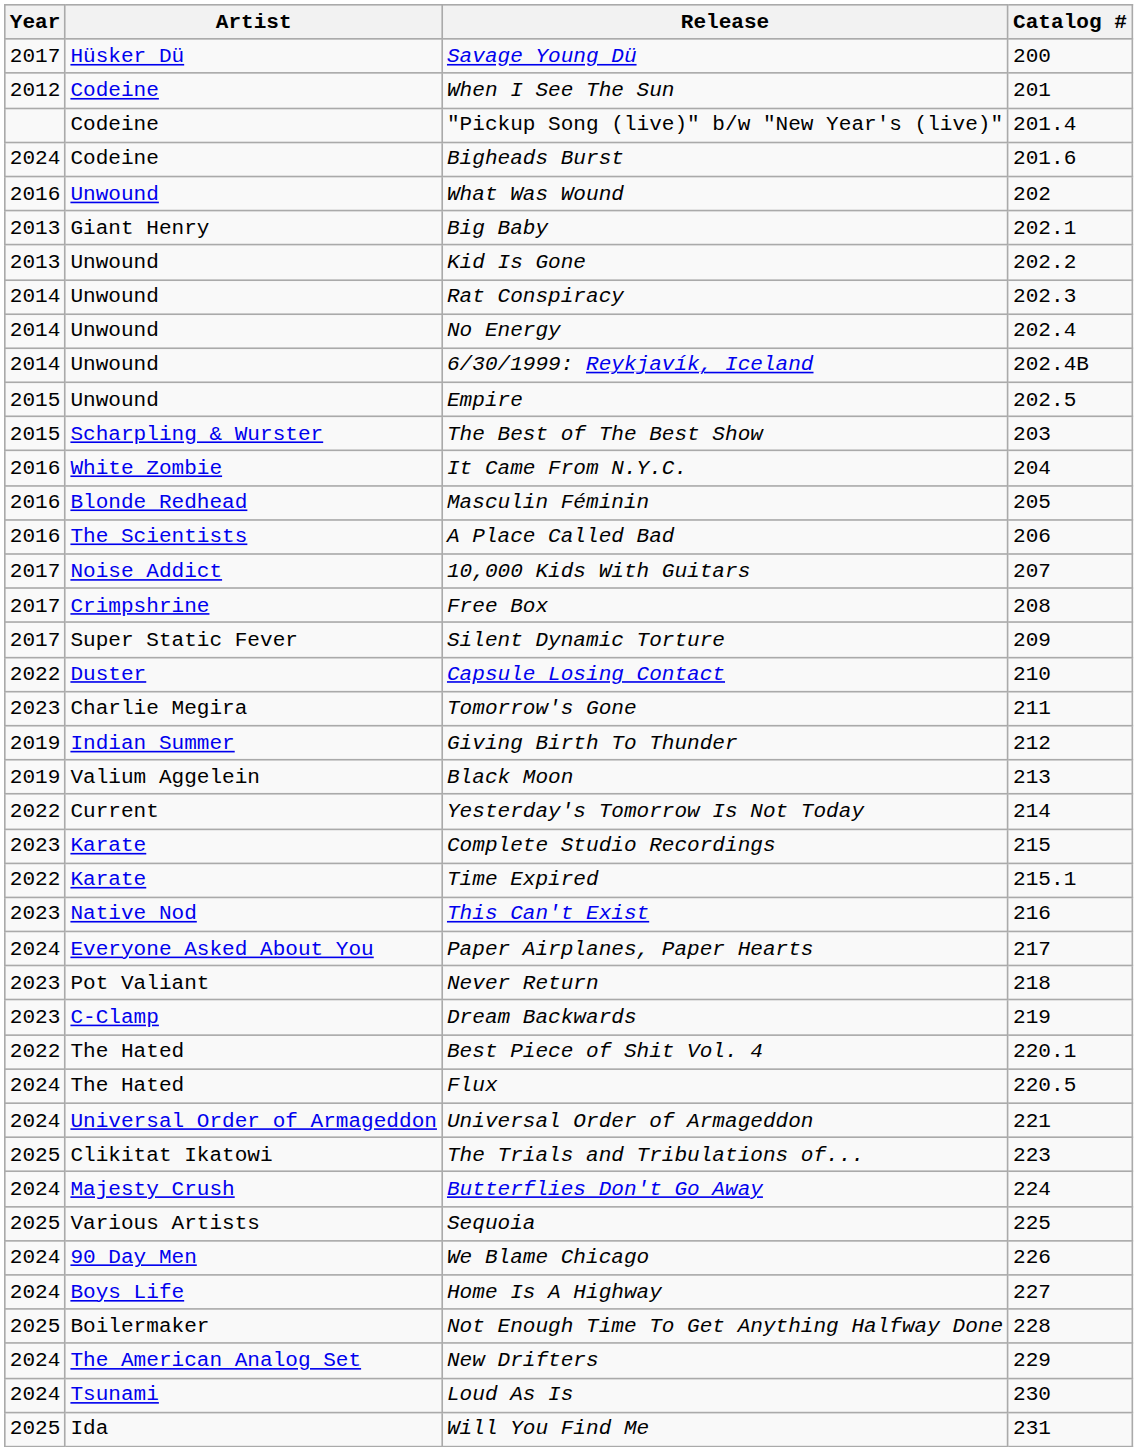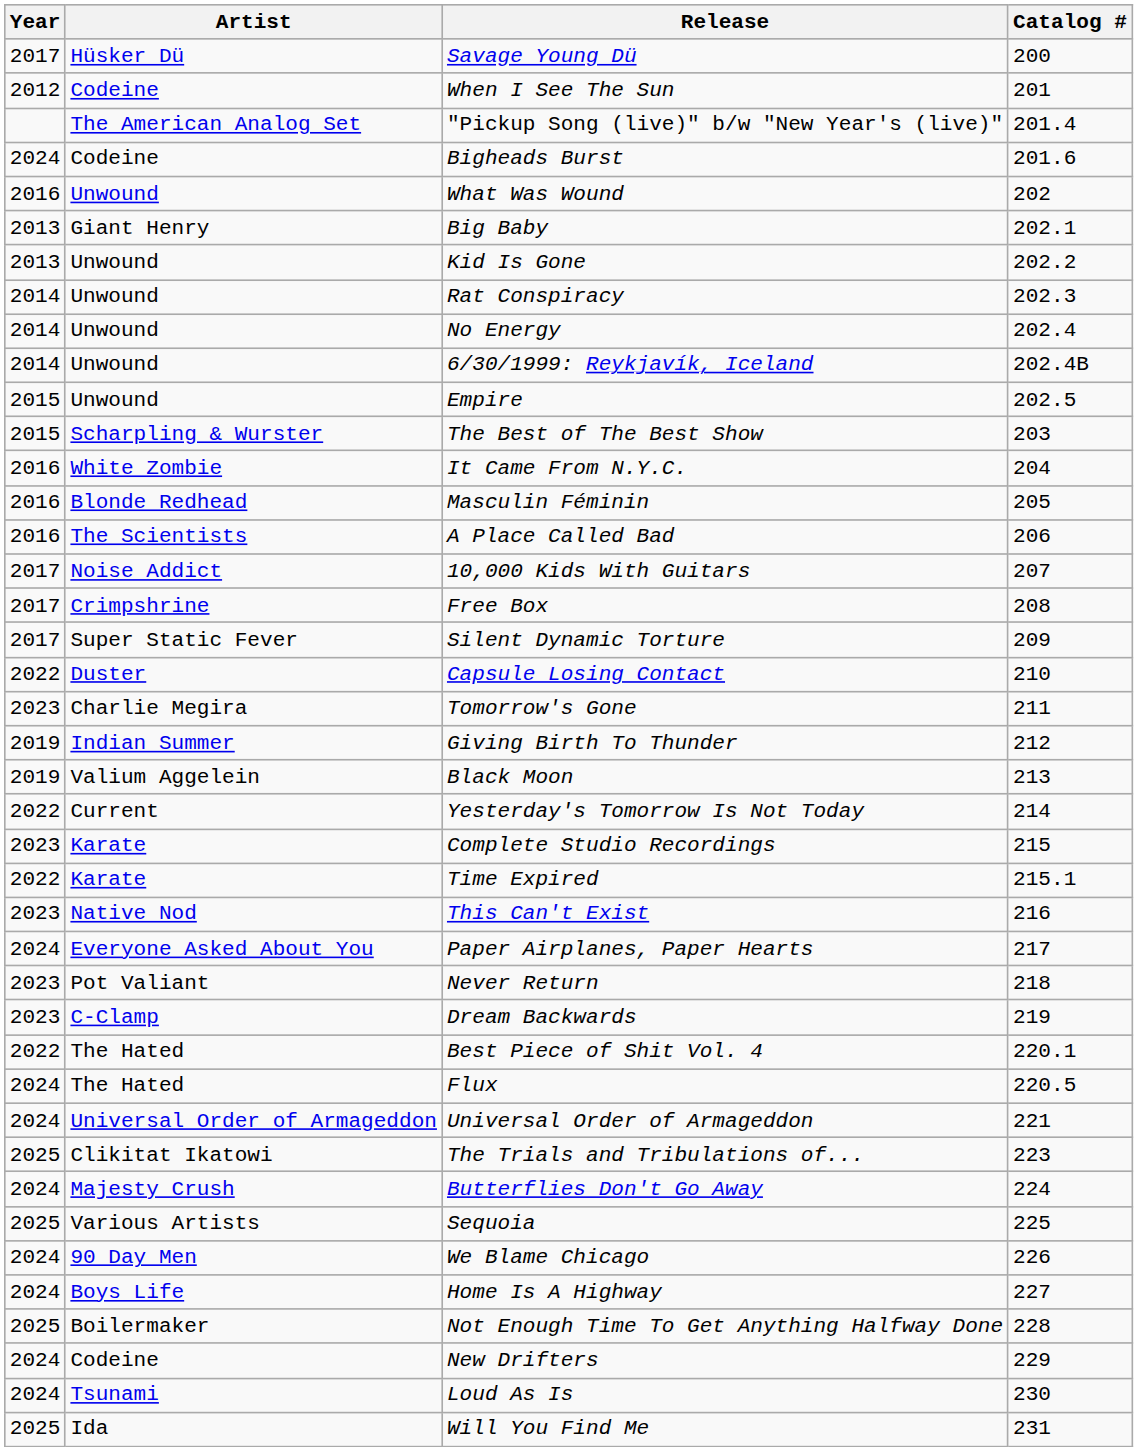 <table class="wikitable sortable">
 <tr>
 <th>Year</th>
 <th>Artist</th>
 <th>Release</th>
 <th>Catalog #</th>
 </tr>
 <tr>
 <td>2017</td>
 <td><a href='#'>Hüsker Dü</a></td>
 <td><em><a href='#'>Savage Young Dü</a></em></td>
 <td>200</td>
 </tr>
 <tr>
 <td>2012</td>
 <td><a href='#'>Codeine</a></td>
 <td><em>When I See The Sun</em></td>
 <td>201</td>
 </tr>
 <tr>
 <td></td>
-<td>Codeine</td>
+<td><a href='#'>The American Analog Set</a></td>
 <td>"Pickup Song (live)" b/w "New Year's (live)"</td>
 <td>201.4</td>
 </tr>
 <tr>
 <td>2024</td>
 <td>Codeine</td>
 <td><em>Bigheads Burst</em></td>
 <td>201.6</td>
 </tr>
 <tr>
 <td>2016</td>
 <td><a href='#'>Unwound</a></td>
 <td><em>What Was Wound</em></td>
 <td>202</td>
 </tr>
 <tr>
 <td>2013</td>
 <td>Giant Henry</td>
 <td><em>Big Baby</em></td>
 <td>202.1</td>
 </tr>
 <tr>
 <td>2013</td>
 <td>Unwound</td>
 <td><em>Kid Is Gone</em></td>
 <td>202.2</td>
 </tr>
 <tr>
 <td>2014</td>
 <td>Unwound</td>
 <td><em>Rat Conspiracy</em></td>
 <td>202.3</td>
 </tr>
 <tr>
 <td>2014</td>
 <td>Unwound</td>
 <td><em>No Energy</em></td>
 <td>202.4</td>
 </tr>
 <tr>
 <td>2014</td>
 <td>Unwound</td>
 <td><em>6/30/1999: <a href='#'>Reykjavík, Iceland</a></em></td>
 <td>202.4B</td>
 </tr>
 <tr>
 <td>2015</td>
 <td>Unwound</td>
 <td><em>Empire</em></td>
 <td>202.5</td>
 </tr>
 <tr>
 <td>2015</td>
 <td><a href='#'>Scharpling & Wurster</a></td>
 <td><em>The Best of The Best Show</em></td>
 <td>203</td>
 </tr>
 <tr>
 <td>2016</td>
 <td><a href='#'>White Zombie</a></td>
 <td><em>It Came From N.Y.C.</em></td>
 <td>204</td>
 </tr>
 <tr>
 <td>2016</td>
 <td><a href='#'>Blonde Redhead</a></td>
 <td><em>Masculin Féminin</em></td>
 <td>205</td>
 </tr>
 <tr>
 <td>2016</td>
 <td><a href='#'>The Scientists</a></td>
 <td><em>A Place Called Bad</em></td>
 <td>206</td>
 </tr>
 <tr>
 <td>2017</td>
 <td><a href='#'>Noise Addict</a></td>
 <td><em>10,000 Kids With Guitars</em></td>
 <td>207</td>
 </tr>
 <tr>
 <td>2017</td>
 <td><a href='#'>Crimpshrine</a></td>
 <td><em>Free Box</em></td>
 <td>208</td>
 </tr>
 <tr>
 <td>2017</td>
 <td>Super Static Fever</td>
 <td><em>Silent Dynamic Torture</em></td>
 <td>209</td>
 </tr>
 <tr>
 <td>2022</td>
 <td><a href='#'>Duster</a></td>
 <td><em><a href='#'>Capsule Losing Contact</a></em></td>
 <td>210</td>
 </tr>
 <tr>
 <td>2023</td>
 <td>Charlie Megira</td>
 <td><em>Tomorrow's Gone</em></td>
 <td>211</td>
 </tr>
 <tr>
 <td>2019</td>
 <td><a href='#'>Indian Summer</a></td>
 <td><em>Giving Birth To Thunder</em></td>
 <td>212</td>
 </tr>
 <tr>
 <td>2019</td>
 <td>Valium Aggelein</td>
 <td><em>Black Moon</em></td>
 <td>213</td>
 </tr>
 <tr>
 <td>2022</td>
 <td>Current</td>
 <td><em>Yesterday's Tomorrow Is Not Today</em></td>
 <td>214</td>
 </tr>
 <tr>
 <td>2023</td>
 <td><a href='#'>Karate</a></td>
 <td><em>Complete Studio Recordings</em></td>
 <td>215</td>
 </tr>
 <tr>
 <td>2022</td>
 <td><a href='#'>Karate</a></td>
 <td><em>Time Expired</em></td>
 <td>215.1</td>
 </tr>
 <tr>
 <td>2023</td>
 <td><a href='#'>Native Nod</a></td>
 <td><em><a href='#'>This Can't Exist</a></em></td>
 <td>216</td>
 </tr>
 <tr>
 <td>2024</td>
 <td><a href='#'>Everyone Asked About You</a></td>
 <td><em>Paper Airplanes, Paper Hearts</em></td>
 <td>217</td>
 </tr>
 <tr>
 <td>2023</td>
 <td>Pot Valiant</td>
 <td><em>Never Return</em></td>
 <td>218</td>
 </tr>
 <tr>
 <td>2023</td>
 <td><a href='#'>C-Clamp</a></td>
 <td><em>Dream Backwards</em></td>
 <td>219</td>
 </tr>
 <tr>
 <td>2022</td>
 <td>The Hated</td>
 <td><em>Best Piece of Shit Vol. 4</em></td>
 <td>220.1</td>
 </tr>
 <tr>
 <td>2024</td>
 <td>The Hated</td>
 <td><em>Flux</em></td>
 <td>220.5</td>
 </tr>
 <tr>
 <td>2024</td>
 <td><a href='#'>Universal Order of Armageddon</a></td>
 <td><em>Universal Order of Armageddon</em></td>
 <td>221</td>
 </tr>
 <tr>
 <td>2025</td>
 <td>Clikitat Ikatowi</td>
 <td><em>The Trials and Tribulations of...</em></td>
 <td>223</td>
 </tr>
 <tr>
 <td>2024</td>
 <td><a href='#'>Majesty Crush</a></td>
 <td><em><a href='#'>Butterflies Don't Go Away</a></em></td>
 <td>224</td>
 </tr>
 <tr>
 <td>2025</td>
 <td>Various Artists</td>
 <td><em>Sequoia</em></td>
 <td>225</td>
 </tr>
 <tr>
 <td>2024</td>
 <td><a href='#'>90 Day Men</a></td>
 <td><em>We Blame Chicago</em></td>
 <td>226</td>
 </tr>
 <tr>
 <td>2024</td>
 <td><a href='#'>Boys Life</a></td>
 <td><em>Home Is A Highway</em></td>
 <td>227</td>
 </tr>
 <tr>
 <td>2025</td>
 <td>Boilermaker</td>
 <td><em>Not Enough Time To Get Anything Halfway Done</em></td>
 <td>228</td>
 </tr>
 <tr>
 <td>2024</td>
-<td><a href='#'>The American Analog Set</a></td>
+<td>Codeine</td>
 <td><em>New Drifters</em></td>
 <td>229</td>
 </tr>
 <tr>
 <td>2024</td>
 <td><a href='#'>Tsunami</a></td>
 <td><em>Loud As Is</em></td>
 <td>230</td>
 </tr>
 <tr>
 <td>2025</td>
 <td>Ida</td>
 <td><em>Will You Find Me</em></td>
 <td>231</td>
 </tr>
 </table>
